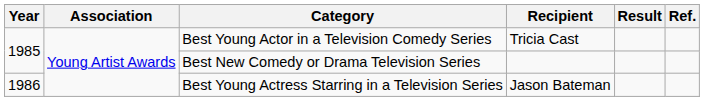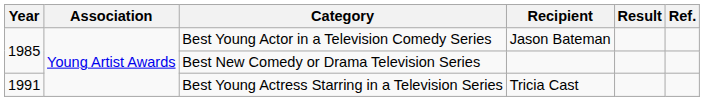 <table class="wikitable" style="font-size: 90%;">
 <tr>
 <th>Year</th>
 <th>Association</th>
 <th>Category</th>
 <th>Recipient</th>
 <th>Result</th>
 <th>Ref.</th>
 </tr>
 <tr>
 <td rowspan=2>1985</td>
 <td rowspan=3><a href='#'>Young Artist Awards</a></td>
 <td>Best Young Actor in a Television Comedy Series</td>
-<td>Tricia Cast</td>
+<td>Jason Bateman</td>
 <td></td>
 <td></td>
 </tr>
 <tr>
 <td>Best New Comedy or Drama Television Series</td>
 <td></td>
 <td></td>
 <td></td>
 </tr>
 <tr>
-<td>1986</td>
+<td>1991</td>
 <td>Best Young Actress Starring in a Television Series</td>
-<td>Jason Bateman</td>
+<td>Tricia Cast</td>
 <td></td>
 <td></td>
 </tr>
 </table>
